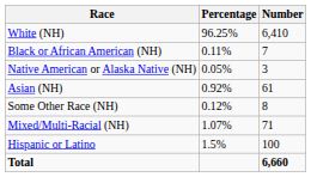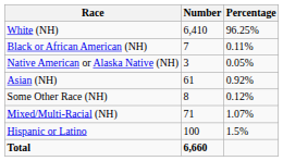 <table class="wikitable">
 <tr>
 <th>Race</th>
+<th>Number</th>
 <th>Percentage</th>
-<th>Number</th>
 </tr>
 <tr>
 <td><a href='#'>White</a> (NH)</td>
+<td>6,410</td>
 <td>96.25%</td>
-<td>6,410</td>
 </tr>
 <tr>
 <td><a href='#'>Black or African American</a> (NH)</td>
+<td>7</td>
 <td>0.11%</td>
-<td>7</td>
 </tr>
 <tr>
 <td><a href='#'>Native American</a> or <a href='#'>Alaska Native</a> (NH)</td>
+<td>3</td>
 <td>0.05%</td>
-<td>3</td>
 </tr>
 <tr>
 <td><a href='#'>Asian</a> (NH)</td>
+<td>61</td>
 <td>0.92%</td>
-<td>61</td>
 </tr>
 <tr>
 <td>Some Other Race (NH)</td>
+<td>8</td>
 <td>0.12%</td>
-<td>8</td>
 </tr>
 <tr>
 <td><a href='#'>Mixed/Multi-Racial</a> (NH)</td>
+<td>71</td>
 <td>1.07%</td>
-<td>71</td>
 </tr>
 <tr>
 <td><a href='#'>Hispanic or Latino</a></td>
+<td>100</td>
 <td>1.5%</td>
-<td>100</td>
 </tr>
 <tr>
 <td><strong>Total</strong></td>
+<td><strong>6,660</strong></td>
 <td></td>
-<td><strong>6,660</strong></td>
 </tr>
 </table>
